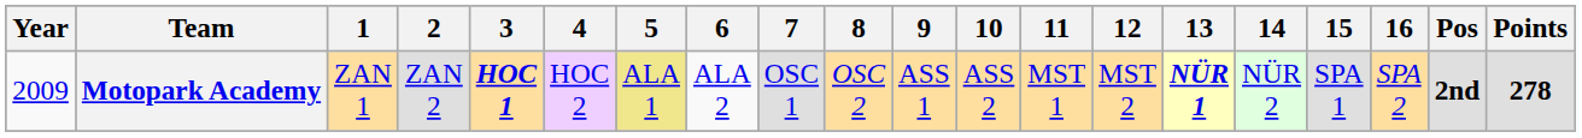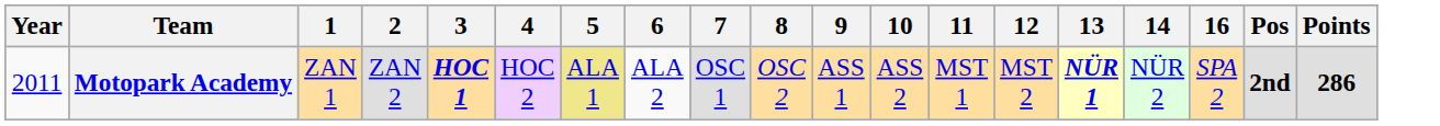 <table class="wikitable" style="text-align:center; font-size:85%">
 <tr>
 <th>Year</th>
 <th>Team</th>
 <th>1</th>
 <th>2</th>
 <th>3</th>
 <th>4</th>
 <th>5</th>
 <th>6</th>
 <th>7</th>
 <th>8</th>
 <th>9</th>
 <th>10</th>
 <th>11</th>
 <th>12</th>
 <th>13</th>
 <th>14</th>
-<th>15</th>
 <th>16</th>
 <th>Pos</th>
 <th>Points</th>
 </tr>
 <tr>
-<td><a href='#'>2009</a></td>
+<td><a href='#'>2011</a></td>
 <th><a href='#'>Motopark Academy</a></th>
 <td style="background:#FFDF9F;"><a href='#'>ZAN<br>1</a><br></td>
 <td style="background:#DFDFDF;"><a href='#'>ZAN<br>2</a><br></td>
 <td style="background:#FFDF9F;"><strong><em><a href='#'>HOC<br>1</a></em></strong><br></td>
 <td style="background:#EFCFFF;"><a href='#'>HOC<br>2</a><br></td>
 <td style="background: khaki;"><a href='#'>ALA<br>1</a></td>
 <td><a href='#'>ALA<br>2</a></td>
 <td style="background:#DFDFDF;"><a href='#'>OSC<br>1</a><br></td>
 <td style="background:#FFDF9F;"><em><a href='#'>OSC<br>2</a></em><br></td>
 <td style="background:#FFDF9F;"><a href='#'>ASS<br>1</a><br></td>
 <td style="background:#FFDF9F;"><a href='#'>ASS<br>2</a><br></td>
 <td style="background:#FFDF9F;"><a href='#'>MST<br>1</a><br></td>
 <td style="background:#FFDF9F;"><a href='#'>MST<br>2</a><br></td>
 <td style="background:#FFFFBF;"><strong><em><a href='#'>NÜR<br>1</a></em></strong><br></td>
 <td style="background:#DFFFDF;"><a href='#'>NÜR<br>2</a><br></td>
-<td style="background:#DFDFDF;"><a href='#'>SPA<br>1</a><br></td>
 <td style="background:#FFDF9F;"><em><a href='#'>SPA<br>2</a></em><br></td>
 <th style="background:#DFDFDF;">2nd</th>
-<th style="background:#DFDFDF;">278</th>
+<th style="background:#DFDFDF;">286</th>
 </tr>
 </table>
